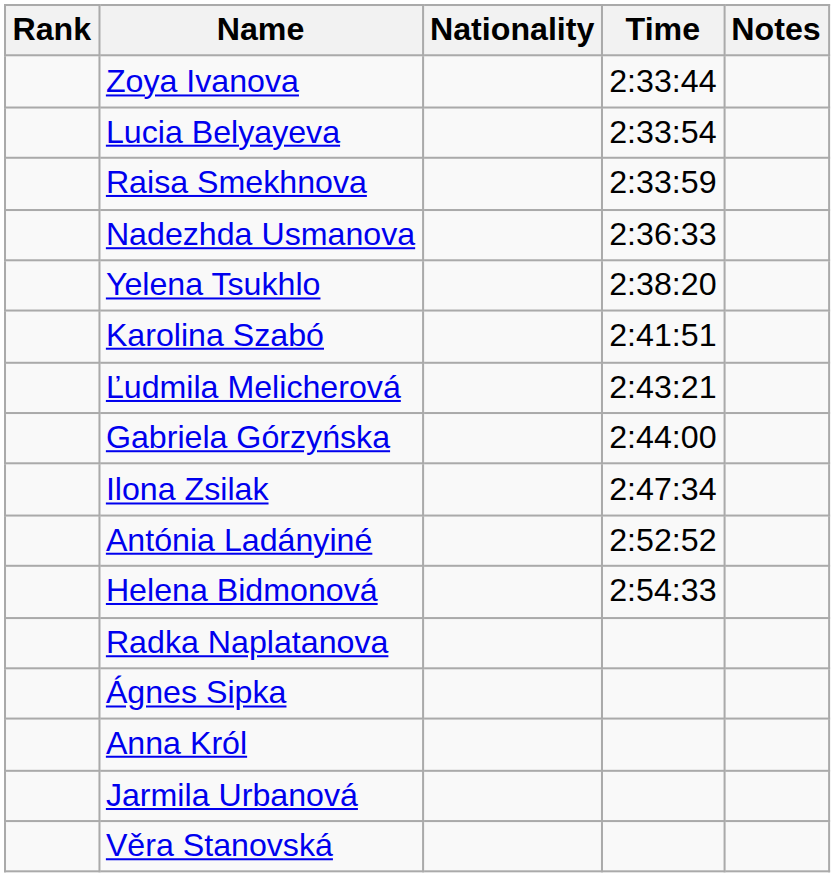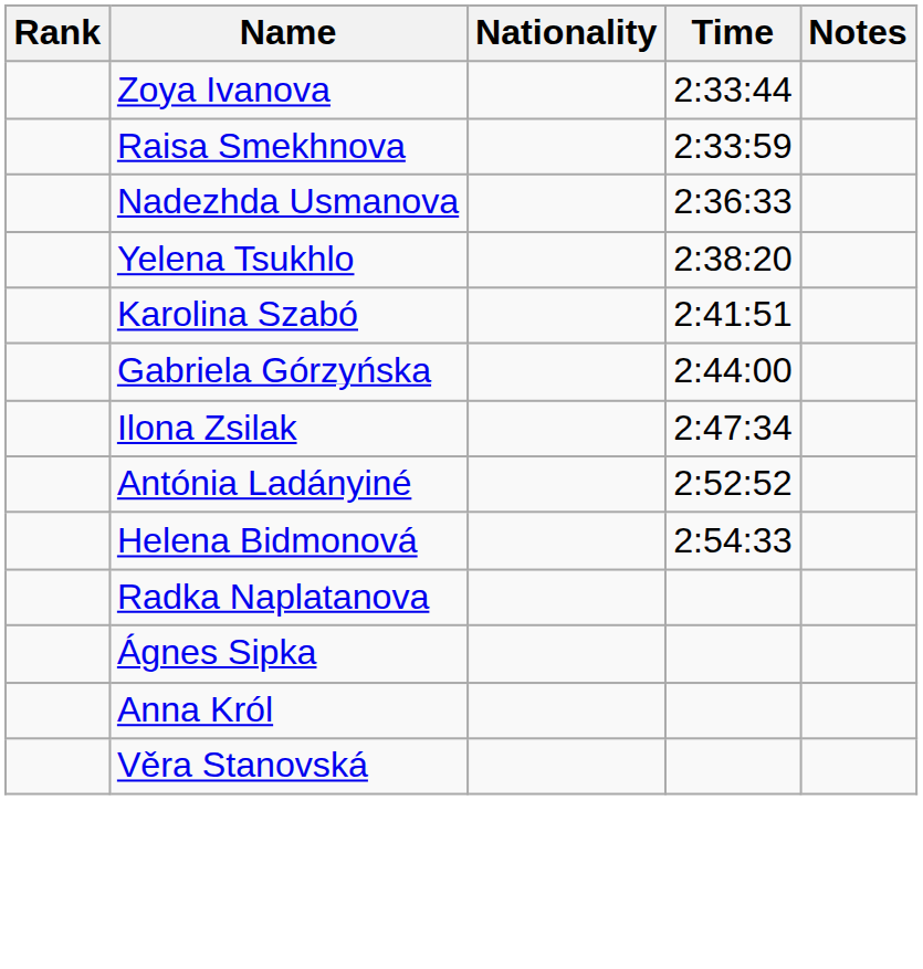 <table class="wikitable sortable" style="text-align:center">
 <tr>
 <th>Rank</th>
 <th>Name</th>
 <th>Nationality</th>
 <th>Time</th>
 <th>Notes</th>
 </tr>
 <tr>
 <td></td>
 <td align="left"><a href='#'>Zoya Ivanova</a></td>
 <td align=left></td>
 <td>2:33:44</td>
-<td></td>
-</tr>
-<tr>
-<td></td>
-<td align="left"><a href='#'>Lucia Belyayeva</a></td>
-<td align=left></td>
-<td>2:33:54</td>
 <td></td>
 </tr>
 <tr>
 <td></td>
 <td align="left"><a href='#'>Raisa Smekhnova</a></td>
 <td align=left></td>
 <td>2:33:59</td>
 <td></td>
 </tr>
 <tr>
 <td></td>
 <td align="left"><a href='#'>Nadezhda Usmanova</a></td>
 <td align=left></td>
 <td>2:36:33</td>
 <td></td>
 </tr>
 <tr>
 <td></td>
 <td align="left"><a href='#'>Yelena Tsukhlo</a></td>
 <td align=left></td>
 <td>2:38:20</td>
 <td></td>
 </tr>
 <tr>
 <td></td>
 <td align="left"><a href='#'>Karolina Szabó</a></td>
 <td align=left></td>
 <td>2:41:51</td>
-<td></td>
-</tr>
-<tr>
-<td></td>
-<td align="left"><a href='#'>Ľudmila Melicherová</a></td>
-<td align=left></td>
-<td>2:43:21</td>
 <td></td>
 </tr>
 <tr>
 <td></td>
 <td align="left"><a href='#'>Gabriela Górzyńska</a></td>
 <td align=left></td>
 <td>2:44:00</td>
 <td></td>
 </tr>
 <tr>
 <td></td>
 <td align="left"><a href='#'>Ilona Zsilak</a></td>
 <td align=left></td>
 <td>2:47:34</td>
 <td></td>
 </tr>
 <tr>
 <td></td>
 <td align="left"><a href='#'>Antónia Ladányiné</a></td>
 <td align=left></td>
 <td>2:52:52</td>
 <td></td>
 </tr>
 <tr>
 <td></td>
 <td align="left"><a href='#'>Helena Bidmonová</a></td>
 <td align=left></td>
 <td>2:54:33</td>
 <td></td>
 </tr>
 <tr>
 <td></td>
 <td align="left"><a href='#'>Radka Naplatanova</a></td>
 <td align=left></td>
 <td></td>
 <td></td>
 </tr>
 <tr>
 <td></td>
 <td align="left"><a href='#'>Ágnes Sipka</a></td>
 <td align=left></td>
 <td></td>
 <td></td>
 </tr>
 <tr>
 <td></td>
 <td align="left"><a href='#'>Anna Król</a></td>
 <td align=left></td>
 <td></td>
 <td></td>
 </tr>
 <tr>
 <td></td>
-<td align="left"><a href='#'>Jarmila Urbanová</a></td>
-<td align=left></td>
-<td></td>
-<td></td>
-</tr>
-<tr>
-<td></td>
 <td align="left"><a href='#'>Věra Stanovská</a></td>
 <td align=left></td>
 <td></td>
 <td></td>
 </tr>
 </table>
